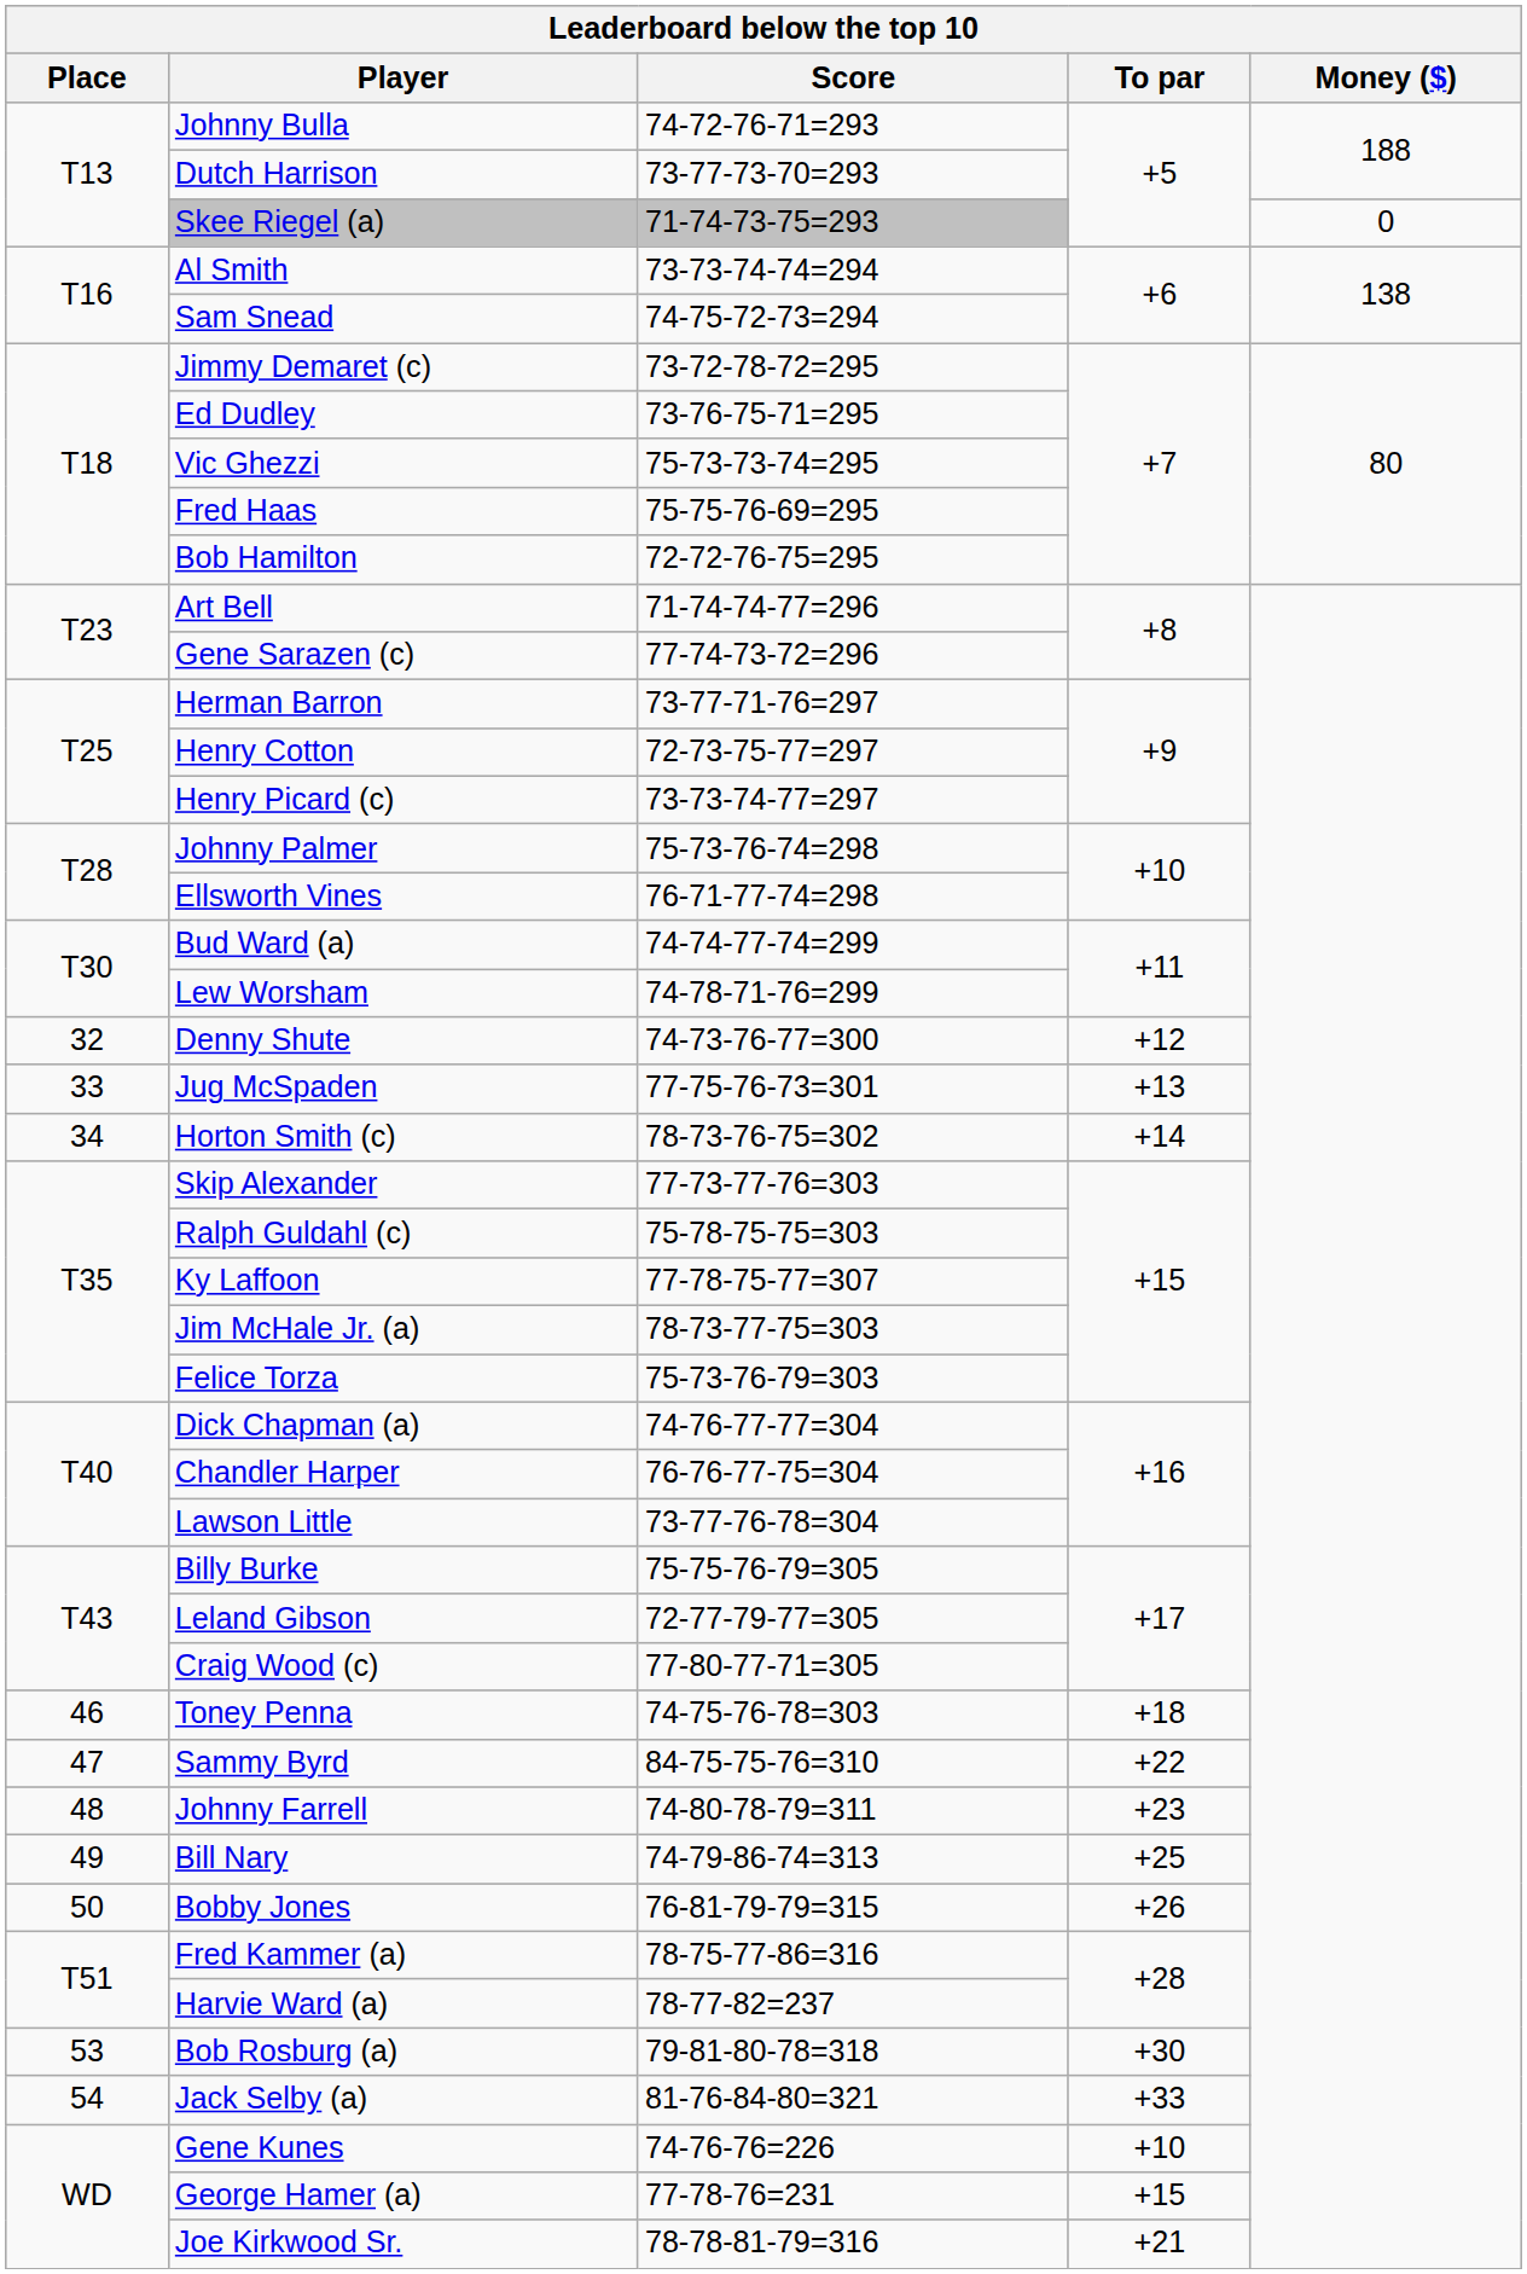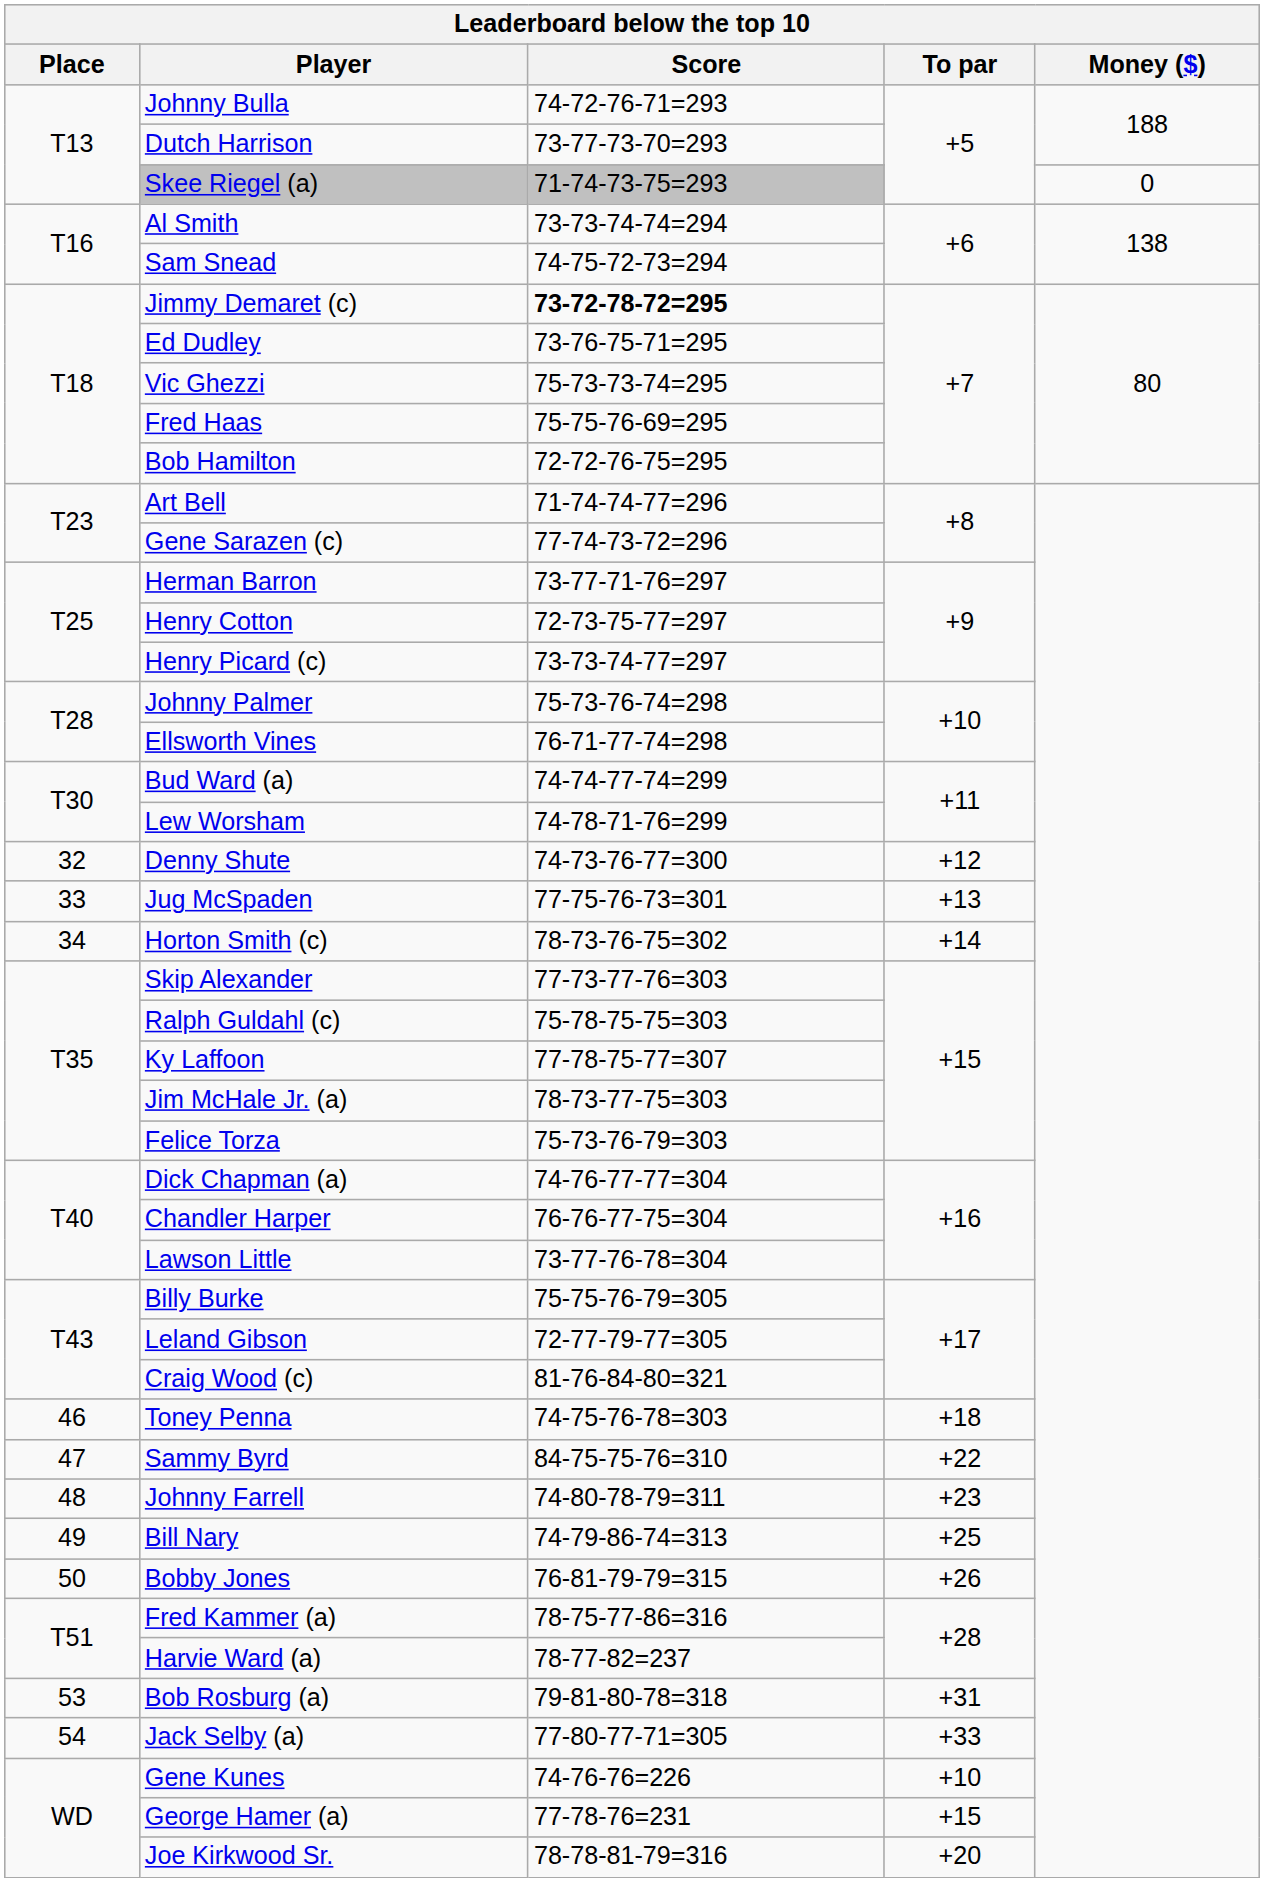 <table class="collapsible collapsed wikitable" style="width:50em; margin-top:-1px">
 <tr>
 <th scope="col" colspan="6">Leaderboard below the top 10</th>
 </tr>
 <tr>
 <th>Place</th>
 <th>Player</th>
 <th>Score</th>
 <th>To par</th>
 <th>Money (<a href='#'>$</a>)</th>
 </tr>
 <tr>
 <td rowspan=3 align=center>T13</td>
 <td> <a href='#'>Johnny Bulla</a></td>
 <td>74-72-76-71=293</td>
 <td rowspan=3 align=center>+5</td>
 <td rowspan=2 align=center>188</td>
 </tr>
 <tr>
 <td> <a href='#'>Dutch Harrison</a></td>
 <td>73-77-73-70=293</td>
 </tr>
 <tr>
 <td style="background:silver"> <a href='#'>Skee Riegel</a> (a)</td>
 <td style="background:silver">71-74-73-75=293</td>
 <td align=center>0</td>
 </tr>
 <tr>
 <td rowspan=2 align=center>T16</td>
 <td> <a href='#'>Al Smith</a></td>
 <td>73-73-74-74=294</td>
 <td rowspan=2 align=center>+6</td>
 <td rowspan=2 align=center>138</td>
 </tr>
 <tr>
 <td> <a href='#'>Sam Snead</a></td>
 <td>74-75-72-73=294</td>
 </tr>
 <tr>
 <td rowspan=5 align=center>T18</td>
 <td> <a href='#'>Jimmy Demaret</a> (c)</td>
-<td>73-72-78-72=295</td>
+<td><strong>73-72-78-72=295</strong></td>
 <td rowspan=5 align=center>+7</td>
 <td rowspan=5 align=center>80</td>
 </tr>
 <tr>
 <td> <a href='#'>Ed Dudley</a></td>
 <td>73-76-75-71=295</td>
 </tr>
 <tr>
 <td> <a href='#'>Vic Ghezzi</a></td>
 <td>75-73-73-74=295</td>
 </tr>
 <tr>
 <td> <a href='#'>Fred Haas</a></td>
 <td>75-75-76-69=295</td>
 </tr>
 <tr>
 <td> <a href='#'>Bob Hamilton</a></td>
 <td>72-72-76-75=295</td>
 </tr>
 <tr>
 <td rowspan=2 align=center>T23</td>
 <td> <a href='#'>Art Bell</a></td>
 <td>71-74-74-77=296</td>
 <td rowspan=2 align=center>+8</td>
 <td rowspan=35 align=center></td>
 </tr>
 <tr>
 <td> <a href='#'>Gene Sarazen</a> (c)</td>
 <td>77-74-73-72=296</td>
 </tr>
 <tr>
 <td rowspan=3 align=center>T25</td>
 <td> <a href='#'>Herman Barron</a></td>
 <td>73-77-71-76=297</td>
 <td rowspan=3 align=center>+9</td>
 </tr>
 <tr>
 <td> <a href='#'>Henry Cotton</a></td>
 <td>72-73-75-77=297</td>
 </tr>
 <tr>
 <td> <a href='#'>Henry Picard</a> (c)</td>
 <td>73-73-74-77=297</td>
 </tr>
 <tr>
 <td rowspan=2 align=center>T28</td>
 <td> <a href='#'>Johnny Palmer</a></td>
 <td>75-73-76-74=298</td>
 <td rowspan=2 align=center>+10</td>
 </tr>
 <tr>
 <td> <a href='#'>Ellsworth Vines</a></td>
 <td>76-71-77-74=298</td>
 </tr>
 <tr>
 <td rowspan=2 align=center>T30</td>
 <td> <a href='#'>Bud Ward</a> (a)</td>
 <td>74-74-77-74=299</td>
 <td rowspan=2 align=center>+11</td>
 </tr>
 <tr>
 <td> <a href='#'>Lew Worsham</a></td>
 <td>74-78-71-76=299</td>
 </tr>
 <tr>
 <td align=center>32</td>
 <td> <a href='#'>Denny Shute</a></td>
 <td>74-73-76-77=300</td>
 <td align=center>+12</td>
 </tr>
 <tr>
 <td align=center>33</td>
 <td> <a href='#'>Jug McSpaden</a></td>
 <td>77-75-76-73=301</td>
 <td align=center>+13</td>
 </tr>
 <tr>
 <td align=center>34</td>
 <td> <a href='#'>Horton Smith</a> (c)</td>
 <td>78-73-76-75=302</td>
 <td align=center>+14</td>
 </tr>
 <tr>
 <td rowspan=5 align=center>T35</td>
 <td> <a href='#'>Skip Alexander</a></td>
 <td>77-73-77-76=303</td>
 <td rowspan=5 align=center>+15</td>
 </tr>
 <tr>
 <td> <a href='#'>Ralph Guldahl</a> (c)</td>
 <td>75-78-75-75=303</td>
 </tr>
 <tr>
 <td> <a href='#'>Ky Laffoon</a></td>
 <td>77-78-75-77=307</td>
 </tr>
 <tr>
 <td> <a href='#'>Jim McHale Jr.</a> (a)</td>
 <td>78-73-77-75=303</td>
 </tr>
 <tr>
 <td> <a href='#'>Felice Torza</a></td>
 <td>75-73-76-79=303</td>
 </tr>
 <tr>
 <td rowspan=3 align=center>T40</td>
 <td> <a href='#'>Dick Chapman</a> (a)</td>
 <td>74-76-77-77=304</td>
 <td rowspan=3 align=center>+16</td>
 </tr>
 <tr>
 <td> <a href='#'>Chandler Harper</a></td>
 <td>76-76-77-75=304</td>
 </tr>
 <tr>
 <td> <a href='#'>Lawson Little</a></td>
 <td>73-77-76-78=304</td>
 </tr>
 <tr>
 <td rowspan=3 align=center>T43</td>
 <td> <a href='#'>Billy Burke</a></td>
 <td>75-75-76-79=305</td>
 <td rowspan=3 align=center>+17</td>
 </tr>
 <tr>
 <td> <a href='#'>Leland Gibson</a></td>
 <td>72-77-79-77=305</td>
 </tr>
 <tr>
 <td> <a href='#'>Craig Wood</a> (c)</td>
-<td>77-80-77-71=305</td>
+<td>81-76-84-80=321</td>
 </tr>
 <tr>
 <td align=center>46</td>
 <td> <a href='#'>Toney Penna</a></td>
 <td>74-75-76-78=303</td>
 <td align=center>+18</td>
 </tr>
 <tr>
 <td align=center>47</td>
 <td> <a href='#'>Sammy Byrd</a></td>
 <td>84-75-75-76=310</td>
 <td align=center>+22</td>
 </tr>
 <tr>
 <td align=center>48</td>
 <td> <a href='#'>Johnny Farrell</a></td>
 <td>74-80-78-79=311</td>
 <td align=center>+23</td>
 </tr>
 <tr>
 <td align=center>49</td>
 <td> <a href='#'>Bill Nary</a></td>
 <td>74-79-86-74=313</td>
 <td align=center>+25</td>
 </tr>
 <tr>
 <td align=center>50</td>
 <td> <a href='#'>Bobby Jones</a></td>
 <td>76-81-79-79=315</td>
 <td align=center>+26</td>
 </tr>
 <tr>
 <td rowspan=2 align=center>T51</td>
 <td> <a href='#'>Fred Kammer</a> (a)</td>
 <td>78-75-77-86=316</td>
 <td rowspan=2 align=center>+28</td>
 </tr>
 <tr>
 <td> <a href='#'>Harvie Ward</a> (a)</td>
 <td>78-77-82=237</td>
 </tr>
 <tr>
 <td align=center>53</td>
 <td> <a href='#'>Bob Rosburg</a> (a)</td>
 <td>79-81-80-78=318</td>
-<td align=center>+30</td>
+<td align=center>+31</td>
 </tr>
 <tr>
 <td align=center>54</td>
 <td> <a href='#'>Jack Selby</a> (a)</td>
-<td>81-76-84-80=321</td>
+<td>77-80-77-71=305</td>
 <td align=center>+33</td>
 </tr>
 <tr>
 <td rowspan=3 align=center>WD</td>
 <td> <a href='#'>Gene Kunes</a></td>
 <td>74-76-76=226</td>
 <td align=center>+10</td>
 </tr>
 <tr>
 <td> <a href='#'>George Hamer</a> (a)</td>
 <td>77-78-76=231</td>
 <td align=center>+15</td>
 </tr>
 <tr>
 <td> <a href='#'>Joe Kirkwood Sr.</a></td>
 <td>78-78-81-79=316</td>
-<td align=center>+21</td>
+<td align=center>+20</td>
 </tr>
 </table>
